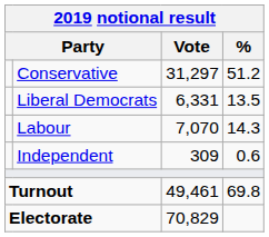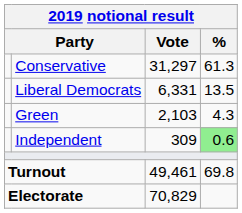 <table class="wikitable">
 <tr>
 <th colspan="4"><a href='#'>2019</a> <a href='#'>notional result</a></th>
 </tr>
 <tr>
 <th bgcolor="#DDDDFF" width="130px" colspan="2">Party</th>
 <th bgcolor="#DDDDFF" width="50px">Vote</th>
 <th bgcolor="#DDDDFF" width="30px">%</th>
 </tr>
 <tr>
 <td></td>
 <td><a href='#'>Conservative</a></td>
 <td align=right>31,297</td>
-<td align=right>51.2</td>
+<td align=right>61.3</td>
 </tr>
 <tr>
 <td></td>
 <td><a href='#'>Liberal Democrats</a></td>
 <td align=right>6,331</td>
 <td align=right>13.5</td>
 </tr>
 <tr>
 <td></td>
-<td><a href='#'>Labour</a></td>
-<td align=right>7,070</td>
-<td align=right>14.3</td>
+<td><a href='#'>Green</a></td>
+<td align=right>2,103</td>
+<td align=right>4.3</td>
 </tr>
 <tr>
 <td></td>
 <td><a href='#'>Independent</a></td>
 <td align=right>309</td>
-<td align=right>0.6</td>
+<td align=right style="background: lightgreen;">0.6</td>
 </tr>
 <tr>
 <td colspan="4" bgcolor="#EAECF0"></td>
 </tr>
 <tr>
 <td colspan="2"><strong>Turnout</strong></td>
 <td align=right>49,461</td>
 <td align=right>69.8</td>
 </tr>
 <tr>
 <td colspan="2"><strong>Electorate</strong></td>
 <td align=right>70,829</td>
 </tr>
 </table>
